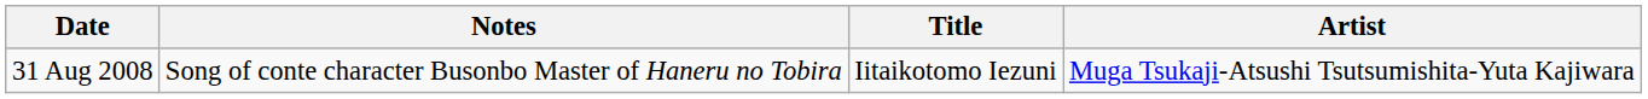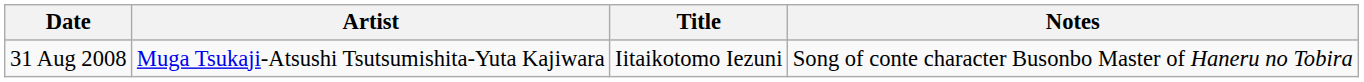 <table class="wikitable">
 <tr>
 <th>Date</th>
+<th>Artist</th>
+<th>Title</th>
 <th>Notes</th>
-<th>Title</th>
-<th>Artist</th>
 </tr>
 <tr>
 <td>31 Aug 2008</td>
+<td><a href='#'>Muga Tsukaji</a>-Atsushi Tsutsumishita-Yuta Kajiwara</td>
+<td>Iitaikotomo Iezuni</td>
 <td>Song of conte character Busonbo Master of <em>Haneru no Tobira</em></td>
-<td>Iitaikotomo Iezuni</td>
-<td><a href='#'>Muga Tsukaji</a>-Atsushi Tsutsumishita-Yuta Kajiwara</td>
 </tr>
 </table>
